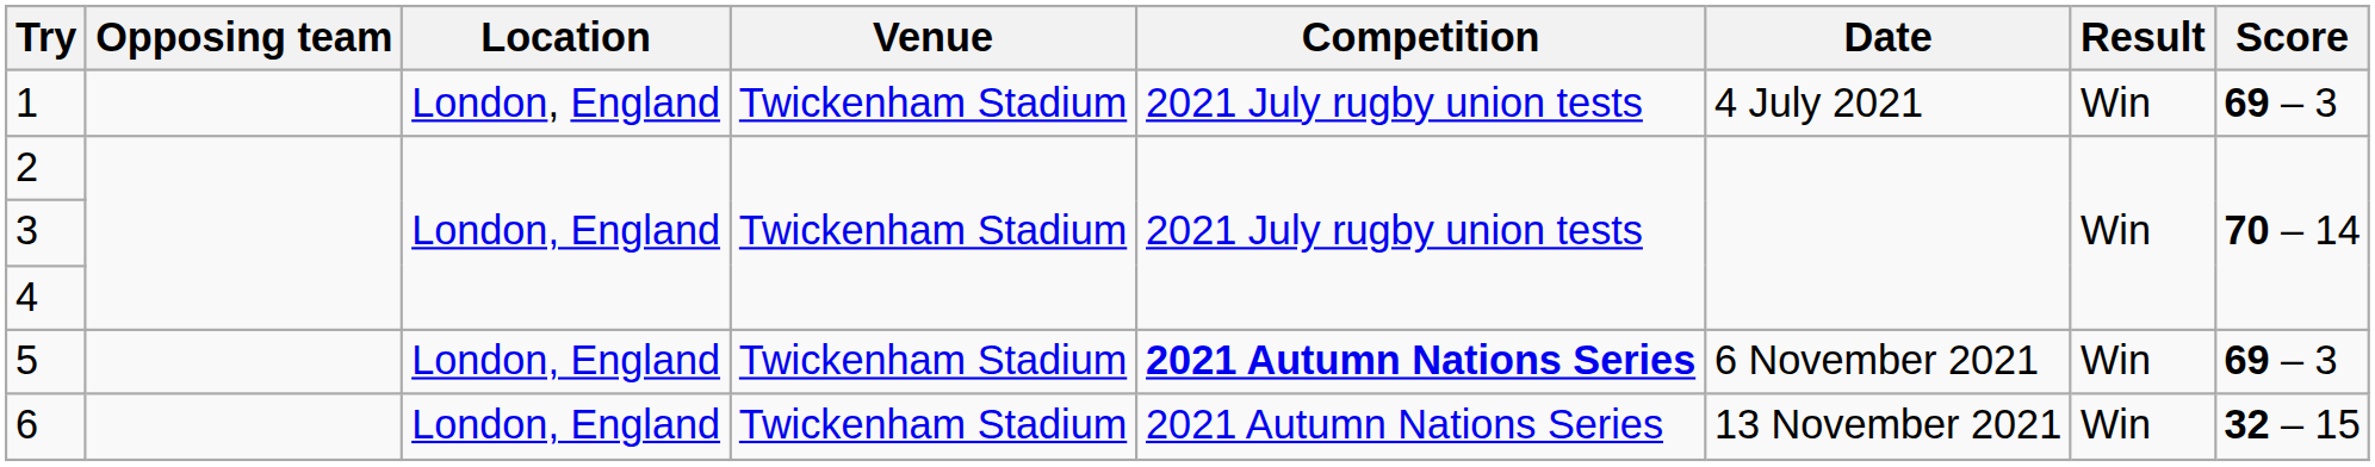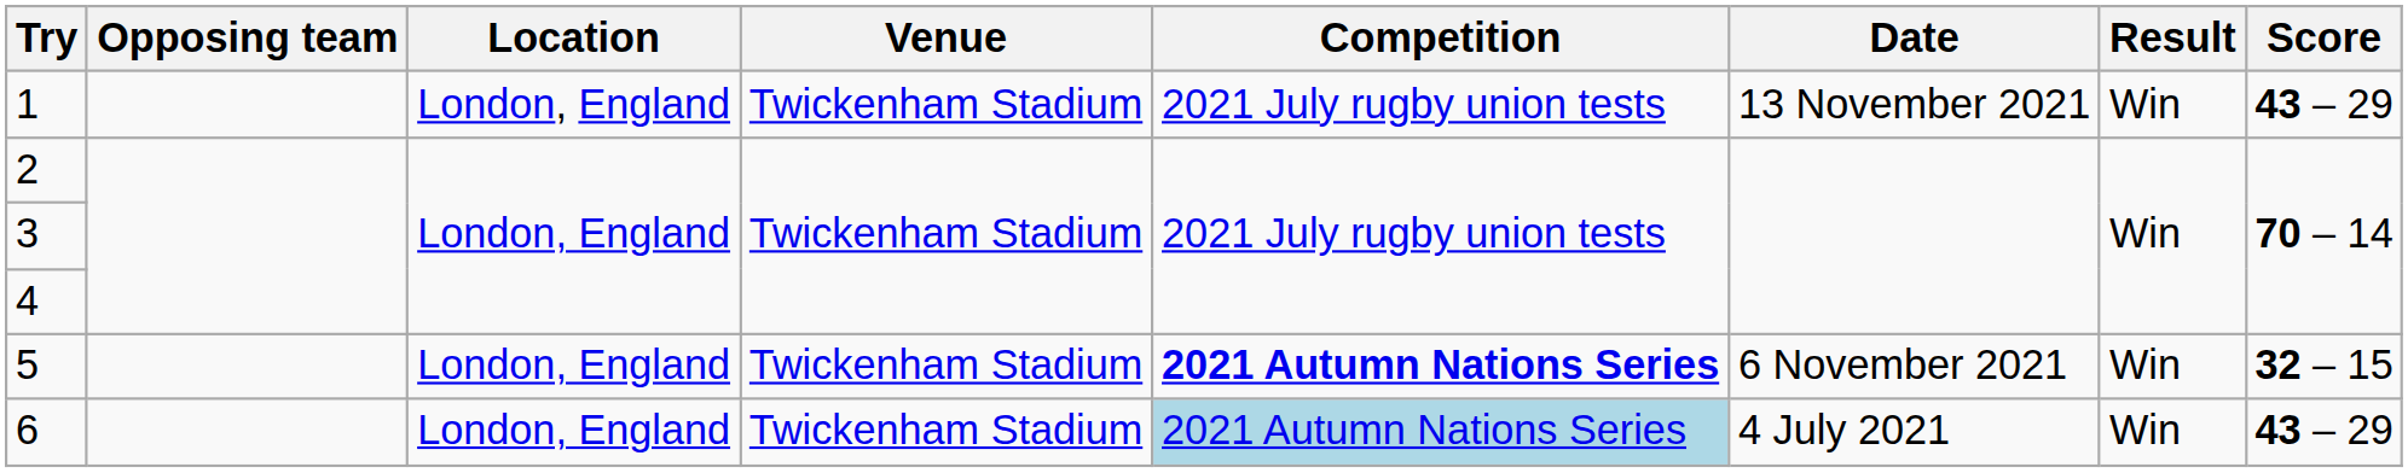 <table class="wikitable" style="font-size:100%">
 <tr>
 <th>Try</th>
 <th>Opposing team</th>
 <th>Location</th>
 <th>Venue</th>
 <th>Competition</th>
 <th>Date</th>
 <th>Result</th>
 <th>Score</th>
 </tr>
 <tr>
 <td>1</td>
 <td></td>
 <td><a href='#'>London</a>, <a href='#'>England</a></td>
 <td><a href='#'>Twickenham Stadium</a></td>
 <td><a href='#'>2021 July rugby union tests</a></td>
-<td>4 July 2021</td>
+<td>13 November 2021</td>
 <td>Win</td>
-<td><strong>69</strong> – 3</td>
+<td><strong>43</strong> – 29</td>
 </tr>
 <tr>
 <td>2</td>
 <td rowspan="3"></td>
 <td rowspan="3"><a href='#'>London, England</a></td>
 <td rowspan="3"><a href='#'>Twickenham Stadium</a></td>
 <td rowspan="3"><a href='#'>2021 July rugby union tests</a></td>
 <td rowspan="3"></td>
 <td rowspan="3">Win</td>
 <td rowspan="3"><strong>70</strong> – 14</td>
 </tr>
 <tr>
 <td>3</td>
 </tr>
 <tr>
 <td>4</td>
 </tr>
 <tr>
 <td>5</td>
 <td></td>
 <td><a href='#'>London, England</a></td>
 <td><a href='#'>Twickenham Stadium</a></td>
 <td><strong><a href='#'>2021 Autumn Nations Series</a></strong></td>
 <td>6 November 2021</td>
 <td>Win</td>
-<td><strong>69</strong> – 3</td>
+<td><strong>32</strong> – 15</td>
 </tr>
 <tr>
 <td>6</td>
 <td></td>
 <td><a href='#'>London, England</a></td>
 <td><a href='#'>Twickenham Stadium</a></td>
-<td><a href='#'>2021 Autumn Nations Series</a></td>
-<td>13 November 2021</td>
+<td style="background: lightblue;"><a href='#'>2021 Autumn Nations Series</a></td>
+<td>4 July 2021</td>
 <td>Win</td>
-<td><strong>32</strong> – 15</td>
+<td><strong>43</strong> – 29</td>
 </tr>
 </table>
